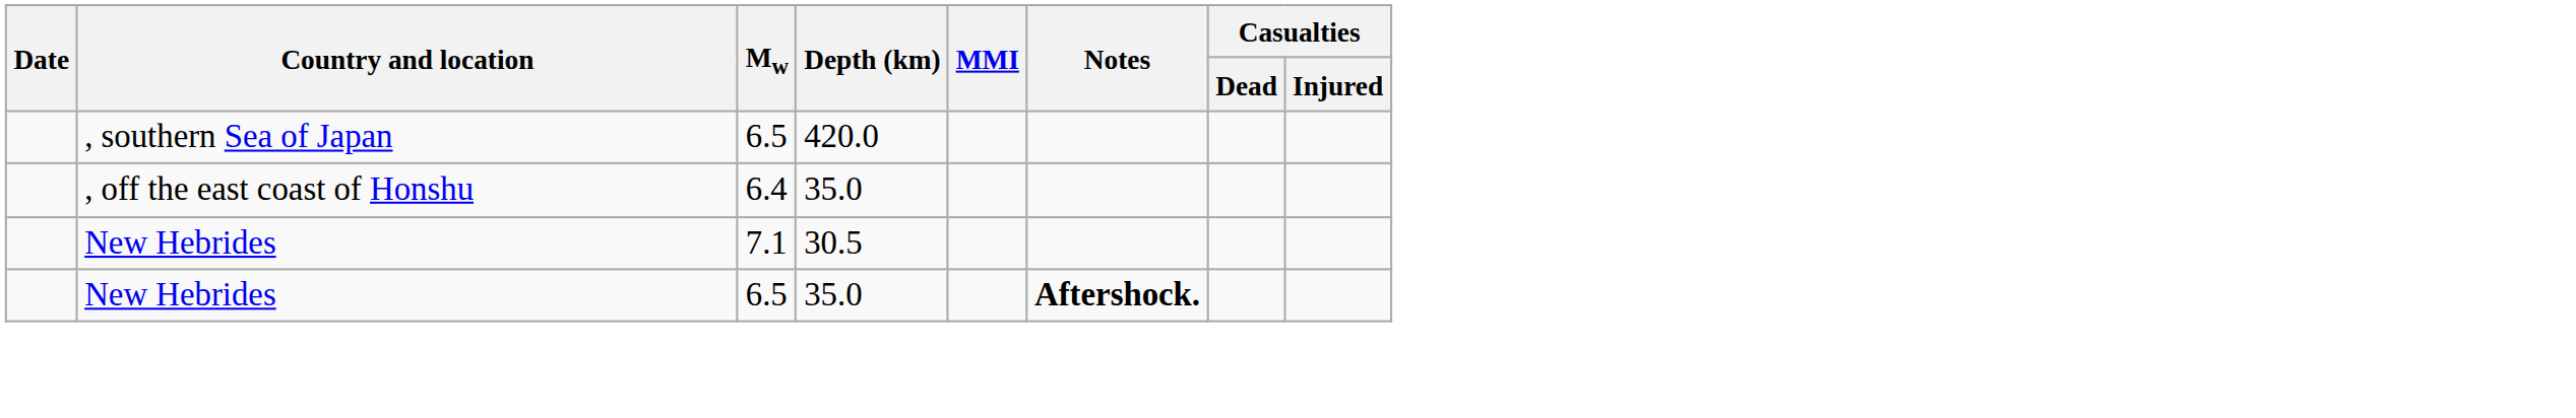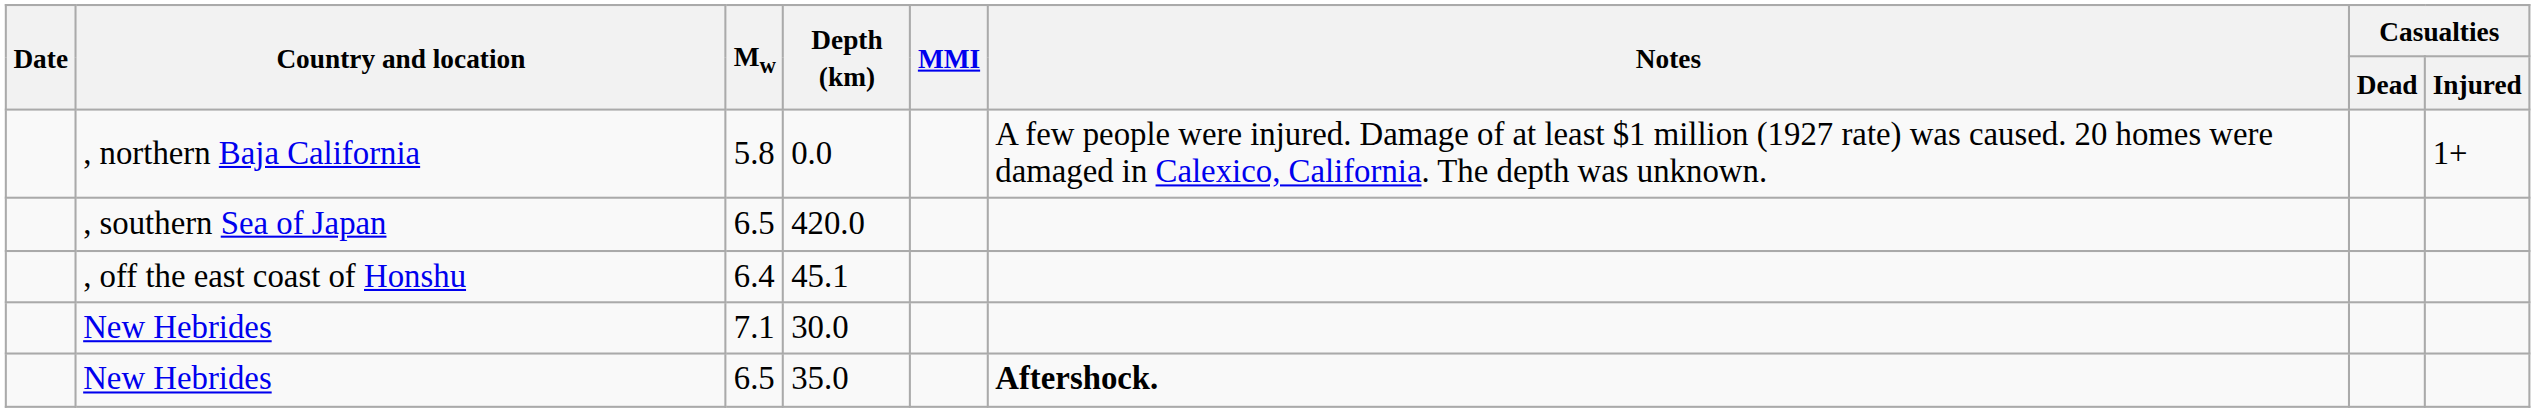 <table class="wikitable sortable sort-under" style="border:1px black; margin-left:1em;">
 <tr>
 <th rowspan="2"><small>Date</small></th>
 <th rowspan="2" style="width: 310px"><small>Country and location</small></th>
 <th rowspan="2"><small>M<sub>w</sub></small></th>
 <th rowspan="2"><small>Depth (km)</small></th>
 <th rowspan="2"><small><a href='#'>MMI</a></small></th>
 <th rowspan="2" class="unsortable"><small>Notes</small></th>
 <th colspan="2"><small>Casualties</small></th>
 </tr>
 <tr>
 <th><small>Dead</small></th>
 <th><small>Injured</small></th>
 </tr>
 <tr>
 <td></td>
+<td>, northern <a href='#'>Baja California</a></td>
+<td>5.8</td>
+<td>0.0</td>
+<td></td>
+<td>A few people were injured. Damage of at least $1 million (1927 rate) was caused. 20 homes were damaged in <a href='#'>Calexico, California</a>. The depth was unknown.</td>
+<td></td>
+<td>1+</td>
+</tr>
+<tr>
+<td></td>
 <td>, southern <a href='#'>Sea of Japan</a></td>
 <td>6.5</td>
 <td>420.0</td>
 <td></td>
 <td></td>
 <td></td>
 <td></td>
 </tr>
 <tr>
 <td></td>
 <td>, off the east coast of <a href='#'>Honshu</a></td>
 <td>6.4</td>
-<td>35.0</td>
+<td>45.1</td>
 <td></td>
 <td></td>
 <td></td>
 <td></td>
 </tr>
 <tr>
 <td></td>
 <td>  <a href='#'>New Hebrides</a></td>
 <td>7.1</td>
-<td>30.5</td>
+<td>30.0</td>
 <td></td>
 <td></td>
 <td></td>
 <td></td>
 </tr>
 <tr>
 <td></td>
 <td>  <a href='#'>New Hebrides</a></td>
 <td>6.5</td>
 <td>35.0</td>
 <td></td>
 <td><strong>Aftershock.</strong></td>
 <td></td>
 <td></td>
 </tr>
 </table>
